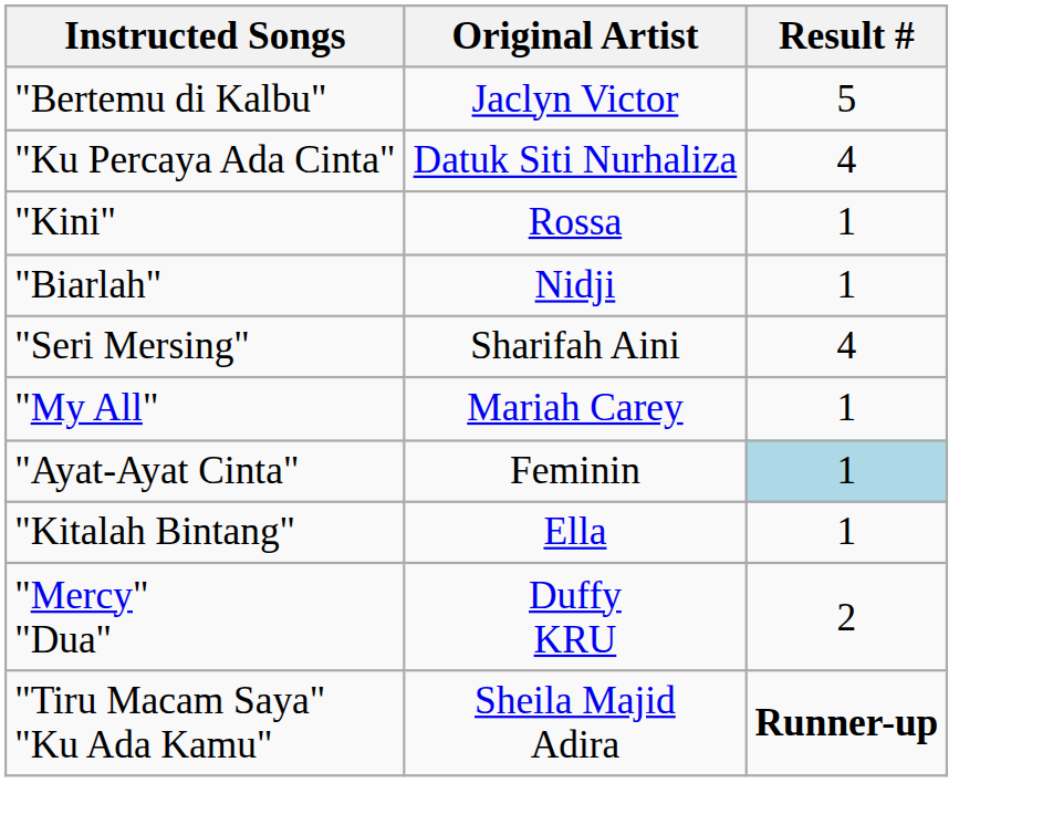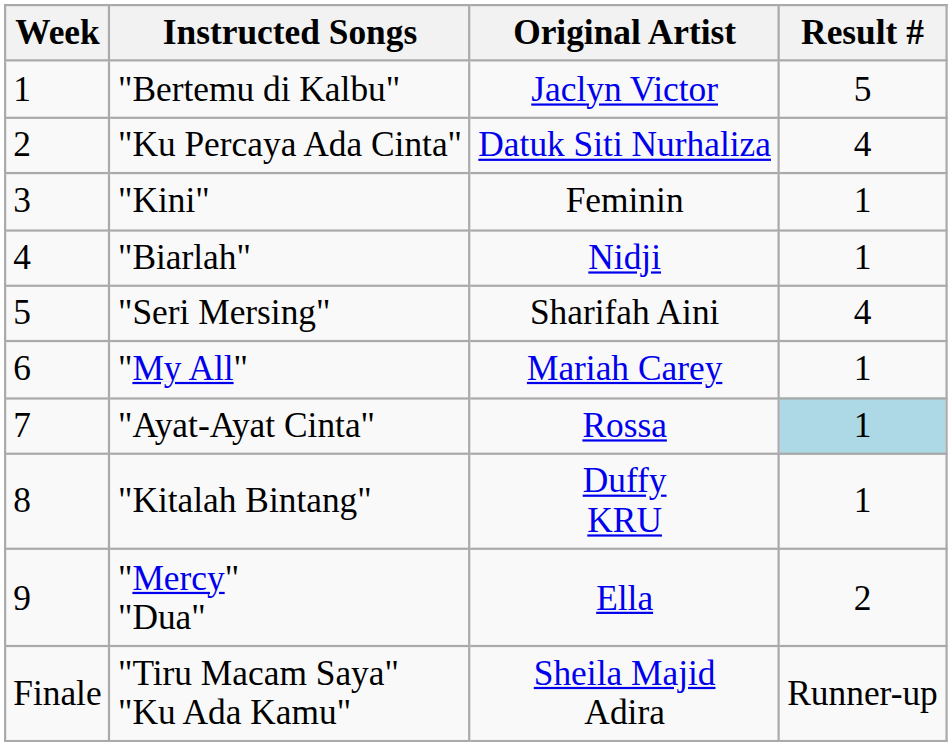 <table class="wikitable">
 <tr>
+<th>Week</th>
 <th>Instructed Songs</th>
 <th>Original Artist</th>
 <th>Result #</th>
 </tr>
 <tr>
+<td>1</td>
 <td>"Bertemu di Kalbu"</td>
 <td align="center"><a href='#'>Jaclyn Victor</a></td>
 <td align="center">5</td>
 </tr>
 <tr>
+<td>2</td>
 <td>"Ku Percaya Ada Cinta"</td>
 <td align="center"><a href='#'>Datuk Siti Nurhaliza</a></td>
 <td align="center">4</td>
 </tr>
 <tr>
+<td>3</td>
 <td>"Kini"</td>
-<td align="center"><a href='#'>Rossa</a></td>
+<td align="center">Feminin</td>
 <td align="center">1</td>
 </tr>
 <tr>
+<td>4</td>
 <td>"Biarlah"</td>
 <td align="center"><a href='#'>Nidji</a></td>
 <td align="center">1</td>
 </tr>
 <tr>
+<td>5</td>
 <td>"Seri Mersing"</td>
 <td align="center">Sharifah Aini</td>
 <td align="center">4</td>
 </tr>
 <tr>
+<td>6</td>
 <td>"<a href='#'>My All</a>"</td>
 <td align="center"><a href='#'>Mariah Carey</a></td>
 <td align="center">1</td>
 </tr>
 <tr>
+<td>7</td>
 <td>"Ayat-Ayat Cinta"</td>
-<td align="center">Feminin</td>
+<td align="center"><a href='#'>Rossa</a></td>
 <td align="center" style="background: lightblue;">1</td>
 </tr>
 <tr>
+<td>8</td>
 <td>"Kitalah Bintang"</td>
-<td align="center"><a href='#'>Ella</a></td>
+<td align="center"><a href='#'>Duffy</a> <br> <a href='#'>KRU</a></td>
 <td align="center">1</td>
 </tr>
 <tr>
+<td>9</td>
 <td>"<a href='#'>Mercy</a>" <br> "Dua"</td>
-<td align="center"><a href='#'>Duffy</a> <br> <a href='#'>KRU</a></td>
+<td align="center"><a href='#'>Ella</a></td>
 <td align="center">2</td>
 </tr>
 <tr>
+<td>Finale</td>
 <td>"Tiru Macam Saya" <br>"Ku Ada Kamu"</td>
 <td align="center"><a href='#'>Sheila Majid</a> <br> Adira</td>
-<td align="center"><strong>Runner-up</strong></td>
+<td align="center">Runner-up</td>
 </tr>
 </table>
